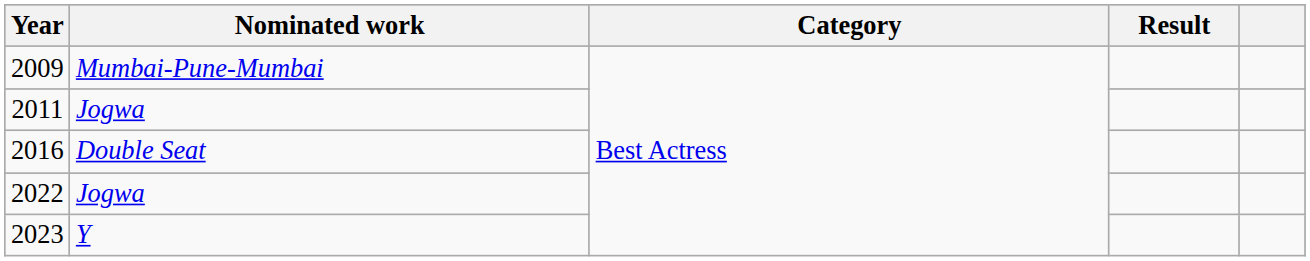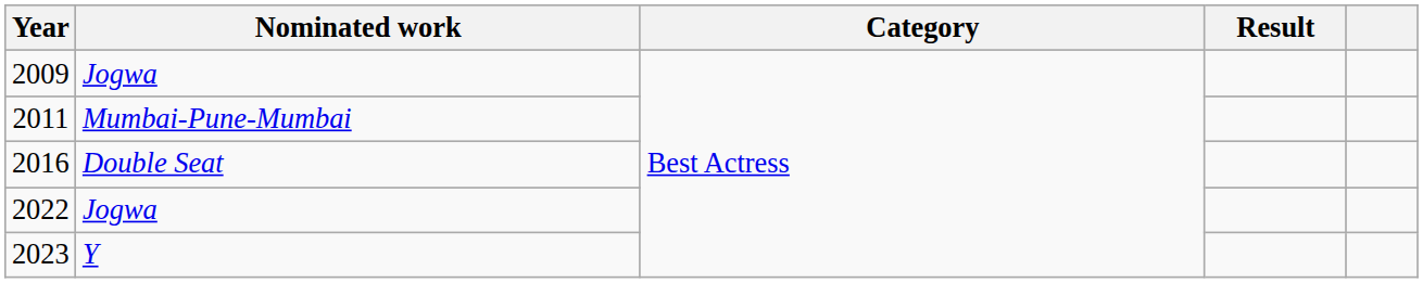 <table class="wikitable">
 <tr>
 <th width=5%>Year</th>
 <th width=40%>Nominated work</th>
 <th width=40%>Category</th>
 <th width=10%>Result</th>
 <th width=5%></th>
 </tr>
 <tr>
 <td>2009</td>
-<td><em><a href='#'>Mumbai-Pune-Mumbai</a></em></td>
+<td><em><a href='#'>Jogwa</a></em></td>
 <td rowspan="5"><a href='#'>Best Actress</a></td>
 <td></td>
 <td></td>
 </tr>
 <tr>
 <td style="text-align:center;">2011</td>
-<td><em><a href='#'>Jogwa</a></em></td>
+<td><em><a href='#'>Mumbai-Pune-Mumbai</a></em></td>
 <td></td>
 <td style="text-align:center;"></td>
 </tr>
 <tr>
 <td style="text-align:center;">2016</td>
 <td><em><a href='#'>Double Seat</a></em></td>
 <td></td>
 <td style="text-align:center;"></td>
 </tr>
 <tr>
 <td style="text-align:center;">2022</td>
 <td><em><a href='#'>Jogwa</a></em></td>
 <td></td>
 <td style="text-align:center;"></td>
 </tr>
 <tr>
 <td style="text-align:center;">2023</td>
 <td><em><a href='#'>Y</a></em></td>
 <td></td>
 <td style="text-align:center;"></td>
 </tr>
 </table>
